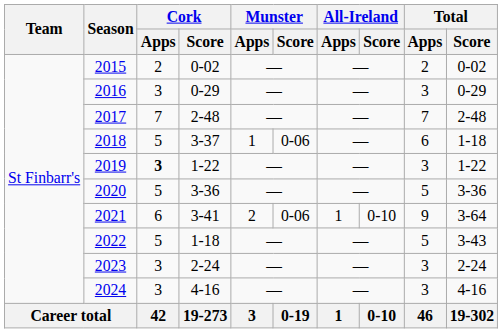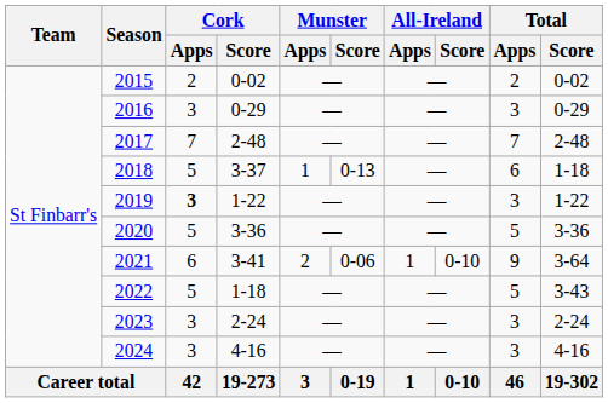 <table class="wikitable" style="text-align:center">
 <tr>
 <th rowspan="2">Team</th>
 <th rowspan="2">Season</th>
 <th colspan="2"><a href='#'>Cork</a></th>
 <th colspan="2"><a href='#'>Munster</a></th>
 <th colspan="2"><a href='#'>All-Ireland</a></th>
 <th colspan="2">Total</th>
 </tr>
 <tr>
 <th>Apps</th>
 <th>Score</th>
 <th>Apps</th>
 <th>Score</th>
 <th>Apps</th>
 <th>Score</th>
 <th>Apps</th>
 <th>Score</th>
 </tr>
 <tr>
 <td rowspan="10"><a href='#'>St Finbarr's</a></td>
 <td><a href='#'>2015</a></td>
 <td>2</td>
 <td>0-02</td>
 <td colspan=2>—</td>
 <td colspan=2>—</td>
 <td>2</td>
 <td>0-02</td>
 </tr>
 <tr>
 <td><a href='#'>2016</a></td>
 <td>3</td>
 <td>0-29</td>
 <td colspan=2>—</td>
 <td colspan=2>—</td>
 <td>3</td>
 <td>0-29</td>
 </tr>
 <tr>
 <td><a href='#'>2017</a></td>
 <td>7</td>
 <td>2-48</td>
 <td colspan=2>—</td>
 <td colspan=2>—</td>
 <td>7</td>
 <td>2-48</td>
 </tr>
 <tr>
 <td><a href='#'>2018</a></td>
 <td>5</td>
 <td>3-37</td>
 <td>1</td>
-<td>0-06</td>
+<td>0-13</td>
 <td colspan=2>—</td>
 <td>6</td>
 <td>1-18</td>
 </tr>
 <tr>
 <td><a href='#'>2019</a></td>
 <td><strong>3</strong></td>
 <td>1-22</td>
 <td colspan=2>—</td>
 <td colspan=2>—</td>
 <td>3</td>
 <td>1-22</td>
 </tr>
 <tr>
 <td><a href='#'>2020</a></td>
 <td>5</td>
 <td>3-36</td>
 <td colspan=2>—</td>
 <td colspan=2>—</td>
 <td>5</td>
 <td>3-36</td>
 </tr>
 <tr>
 <td><a href='#'>2021</a></td>
 <td>6</td>
 <td>3-41</td>
 <td>2</td>
 <td>0-06</td>
 <td>1</td>
 <td>0-10</td>
 <td>9</td>
 <td>3-64</td>
 </tr>
 <tr>
 <td><a href='#'>2022</a></td>
 <td>5</td>
 <td>1-18</td>
 <td colspan=2>—</td>
 <td colspan=2>—</td>
 <td>5</td>
 <td>3-43</td>
 </tr>
 <tr>
 <td><a href='#'>2023</a></td>
 <td>3</td>
 <td>2-24</td>
 <td colspan=2>—</td>
 <td colspan=2>—</td>
 <td>3</td>
 <td>2-24</td>
 </tr>
 <tr>
 <td><a href='#'>2024</a></td>
 <td>3</td>
 <td>4-16</td>
 <td colspan=2>—</td>
 <td colspan=2>—</td>
 <td>3</td>
 <td>4-16</td>
 </tr>
 <tr>
 <th colspan="2">Career total</th>
 <th>42</th>
 <th>19-273</th>
 <th>3</th>
 <th>0-19</th>
 <th>1</th>
 <th>0-10</th>
 <th>46</th>
 <th>19-302</th>
 </tr>
 </table>
